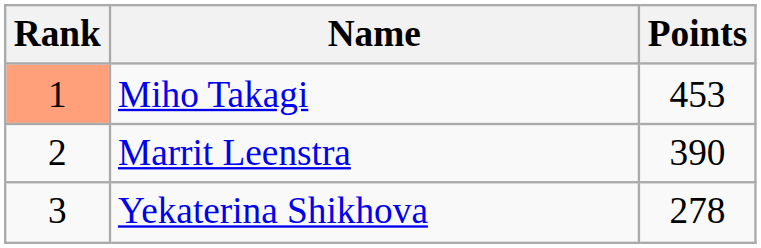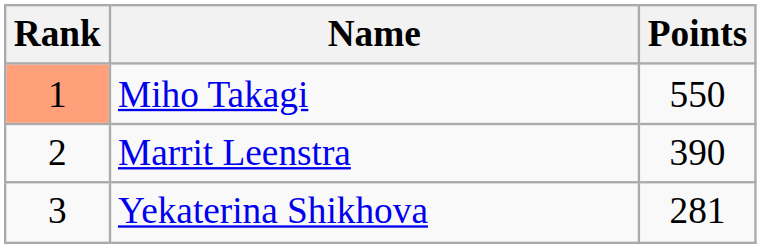 <table class="wikitable" border="1" style="text-align:center">
 <tr>
 <th width=30>Rank</th>
 <th width=220>Name</th>
 <th width=25>Points</th>
 </tr>
 <tr>
 <td style="background: lightsalmon;">1</td>
 <td align="left"> <a href='#'>Miho Takagi</a></td>
-<td>453</td>
+<td>550</td>
 </tr>
 <tr>
 <td>2</td>
 <td align="left"> <a href='#'>Marrit Leenstra</a></td>
 <td>390</td>
 </tr>
 <tr>
 <td>3</td>
 <td align="left"> <a href='#'>Yekaterina Shikhova</a></td>
-<td>278</td>
+<td>281</td>
 </tr>
 </table>
